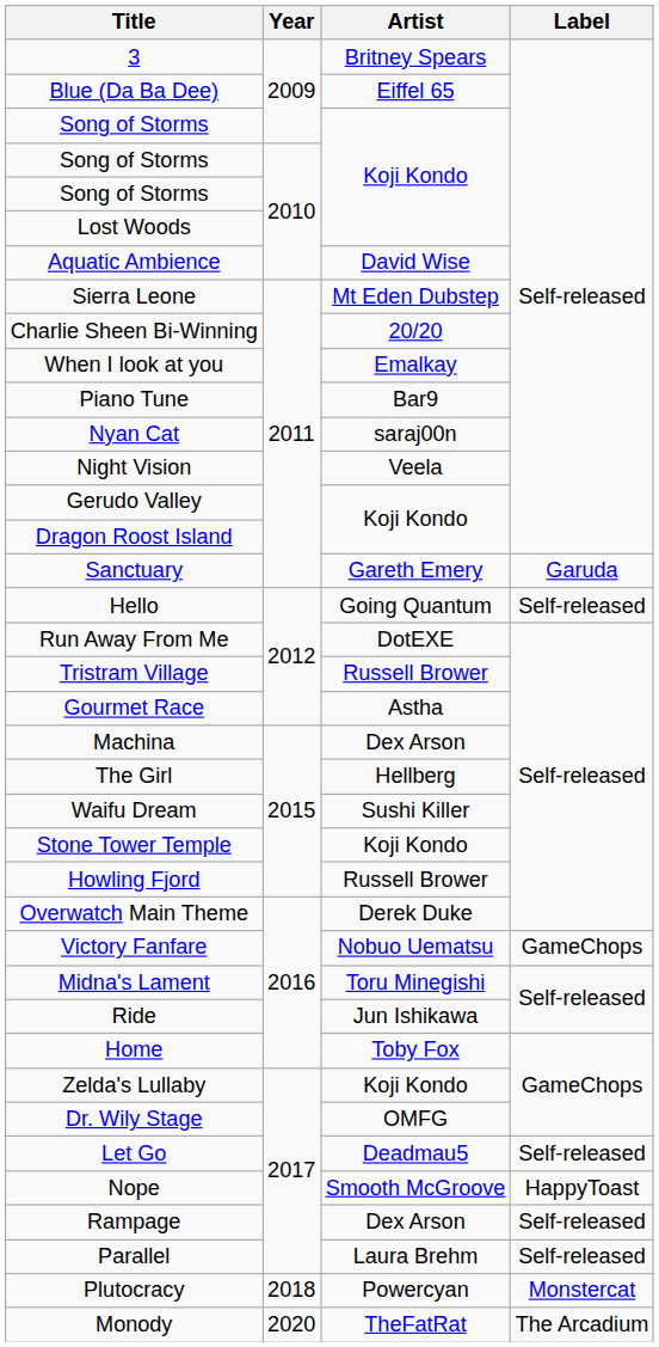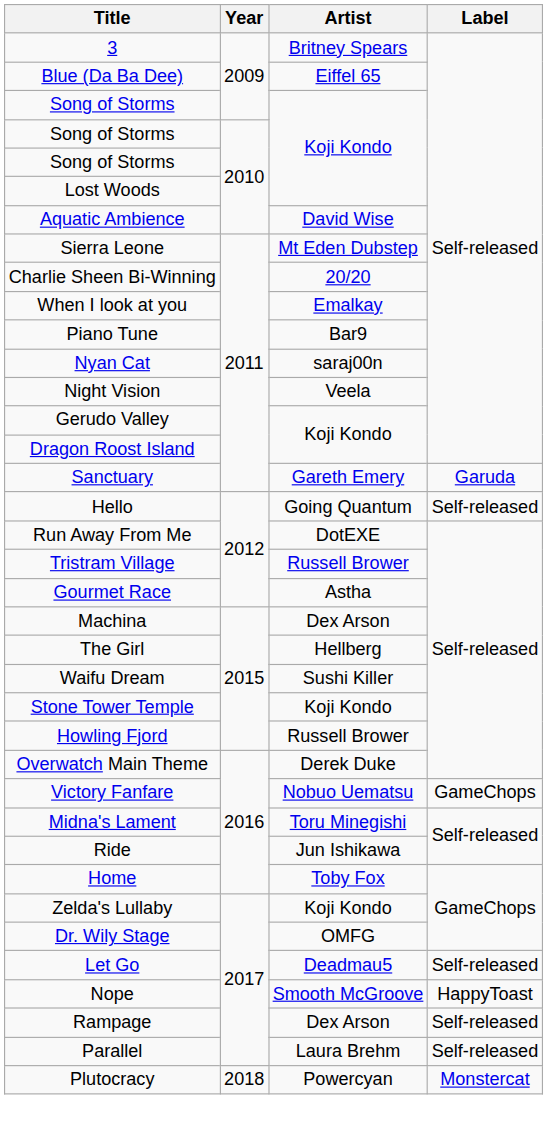 <table class="wikitable plainrowheaders" style="text-align:center;">
 <tr>
 <th scope="col">Title</th>
 <th scope="col">Year</th>
 <th scope="col">Artist</th>
 <th scope="col">Label</th>
 </tr>
 <tr>
 <td><a href='#'>3</a></td>
 <td rowspan="3">2009</td>
 <td><a href='#'>Britney Spears</a></td>
 <td rowspan="15">Self-released</td>
 </tr>
 <tr>
 <td><a href='#'>Blue (Da Ba Dee)</a></td>
 <td><a href='#'>Eiffel 65</a></td>
 </tr>
 <tr>
 <td><a href='#'>Song of Storms</a> </td>
 <td rowspan="4"><a href='#'>Koji Kondo</a></td>
 </tr>
 <tr>
 <td>Song of Storms </td>
 <td rowspan="4">2010</td>
 </tr>
 <tr>
 <td>Song of Storms </td>
 </tr>
 <tr>
 <td>Lost Woods</td>
 </tr>
 <tr>
 <td><a href='#'>Aquatic Ambience</a></td>
 <td><a href='#'>David Wise</a></td>
 </tr>
 <tr>
 <td>Sierra Leone</td>
 <td rowspan="9">2011</td>
 <td><a href='#'>Mt Eden Dubstep</a></td>
 </tr>
 <tr>
 <td>Charlie Sheen Bi-Winning</td>
 <td><a href='#'>20/20</a></td>
 </tr>
 <tr>
 <td>When I look at you </td>
 <td><a href='#'>Emalkay</a></td>
 </tr>
 <tr>
 <td>Piano Tune </td>
 <td>Bar9</td>
 </tr>
 <tr>
 <td><a href='#'>Nyan Cat</a></td>
 <td>saraj00n</td>
 </tr>
 <tr>
 <td>Night Vision</td>
 <td>Veela</td>
 </tr>
 <tr>
 <td>Gerudo Valley</td>
 <td rowspan="2">Koji Kondo</td>
 </tr>
 <tr>
 <td><a href='#'>Dragon Roost Island</a></td>
 </tr>
 <tr>
 <td><a href='#'>Sanctuary</a></td>
 <td><a href='#'>Gareth Emery</a> </td>
 <td><a href='#'>Garuda</a></td>
 </tr>
 <tr>
 <td>Hello</td>
 <td rowspan="4">2012</td>
 <td>Going Quantum</td>
 <td>Self-released</td>
 </tr>
 <tr>
 <td>Run Away From Me</td>
 <td>DotEXE</td>
 <td rowspan="9">Self-released</td>
 </tr>
 <tr>
 <td><a href='#'>Tristram Village</a></td>
 <td><a href='#'>Russell Brower</a></td>
 </tr>
 <tr>
 <td><a href='#'>Gourmet Race</a></td>
 <td>Astha </td>
 </tr>
 <tr>
 <td>Machina</td>
 <td rowspan="5">2015</td>
 <td>Dex Arson</td>
 </tr>
 <tr>
 <td>The Girl</td>
 <td>Hellberg </td>
 </tr>
 <tr>
 <td>Waifu Dream</td>
 <td>Sushi Killer</td>
 </tr>
 <tr>
 <td><a href='#'>Stone Tower Temple</a> </td>
 <td>Koji Kondo</td>
 </tr>
 <tr>
 <td><a href='#'>Howling Fjord</a></td>
 <td>Russell Brower</td>
 </tr>
 <tr>
 <td><a href='#'>Overwatch</a> Main Theme</td>
 <td rowspan="5">2016</td>
 <td>Derek Duke</td>
 </tr>
 <tr>
 <td><a href='#'>Victory Fanfare</a> </td>
 <td><a href='#'>Nobuo Uematsu</a></td>
 <td>GameChops</td>
 </tr>
 <tr>
 <td><a href='#'>Midna's Lament</a></td>
 <td><a href='#'>Toru Minegishi</a></td>
 <td rowspan="2">Self-released</td>
 </tr>
 <tr>
 <td>Ride</td>
 <td>Jun Ishikawa</td>
 </tr>
 <tr>
 <td><a href='#'>Home</a></td>
 <td><a href='#'>Toby Fox</a></td>
 <td rowspan="3">GameChops</td>
 </tr>
 <tr>
 <td>Zelda's Lullaby </td>
 <td rowspan="6">2017</td>
 <td>Koji Kondo</td>
 </tr>
 <tr>
 <td><a href='#'>Dr. Wily Stage</a></td>
 <td>OMFG</td>
 </tr>
 <tr>
 <td><a href='#'>Let Go</a></td>
 <td><a href='#'>Deadmau5</a> </td>
 <td>Self-released</td>
 </tr>
 <tr>
 <td>Nope</td>
 <td><a href='#'>Smooth McGroove</a></td>
 <td>HappyToast</td>
 </tr>
 <tr>
 <td>Rampage</td>
 <td>Dex Arson</td>
 <td>Self-released</td>
 </tr>
 <tr>
 <td>Parallel</td>
 <td>Laura Brehm</td>
 <td>Self-released</td>
 </tr>
 <tr>
 <td>Plutocracy</td>
 <td rowspan="1">2018</td>
 <td>Powercyan</td>
 <td><a href='#'>Monstercat</a></td>
 </tr>
-<tr>
-<td>Monody</td>
-<td rowspan="1">2020</td>
-<td><a href='#'>TheFatRat</a> </td>
-<td>The Arcadium</td>
-</tr>
 </table>
